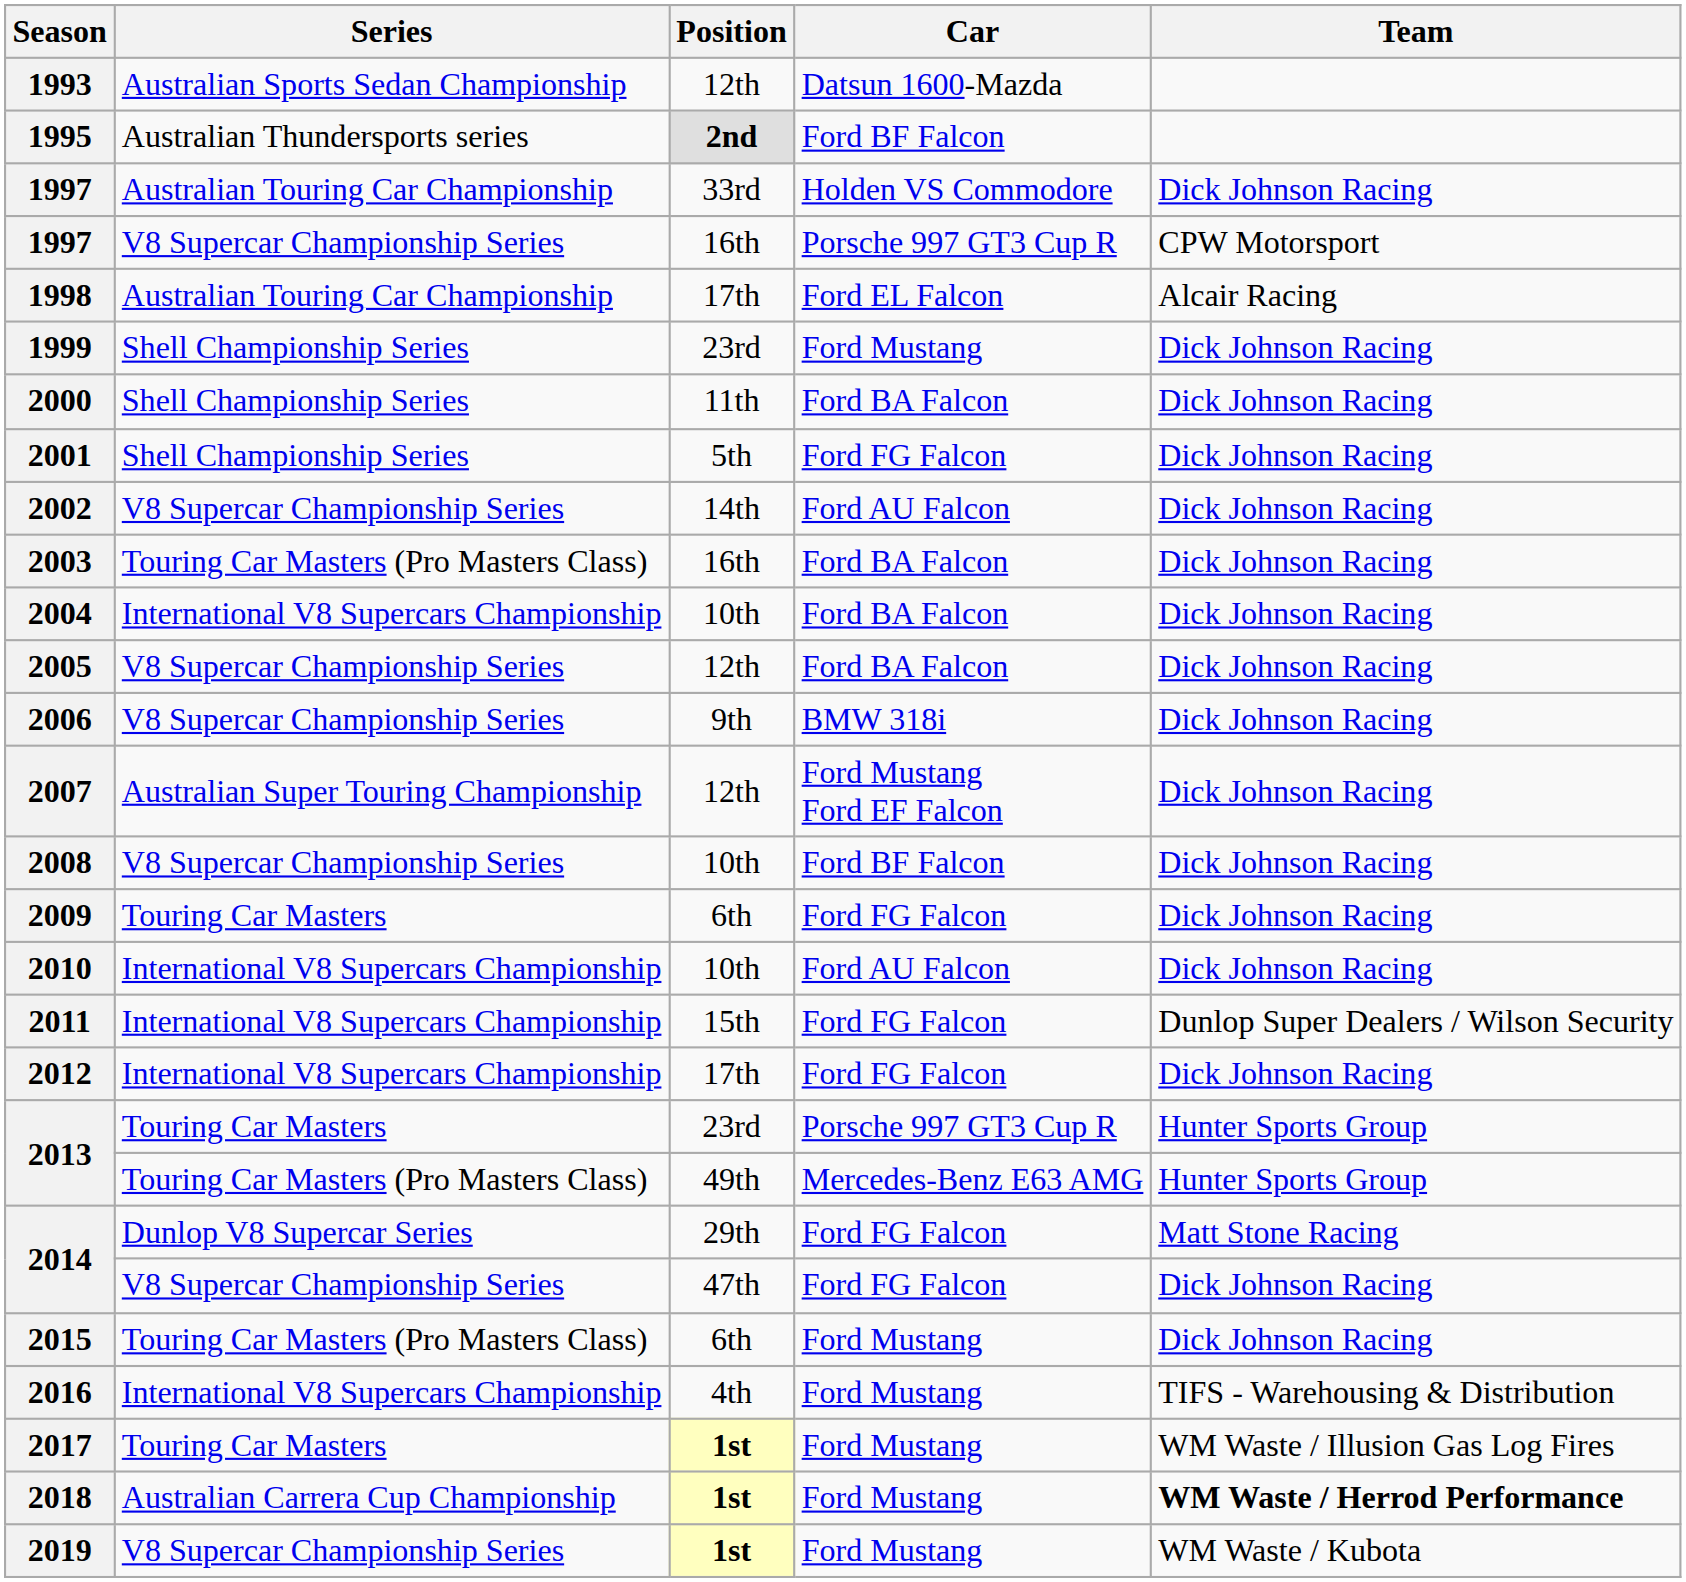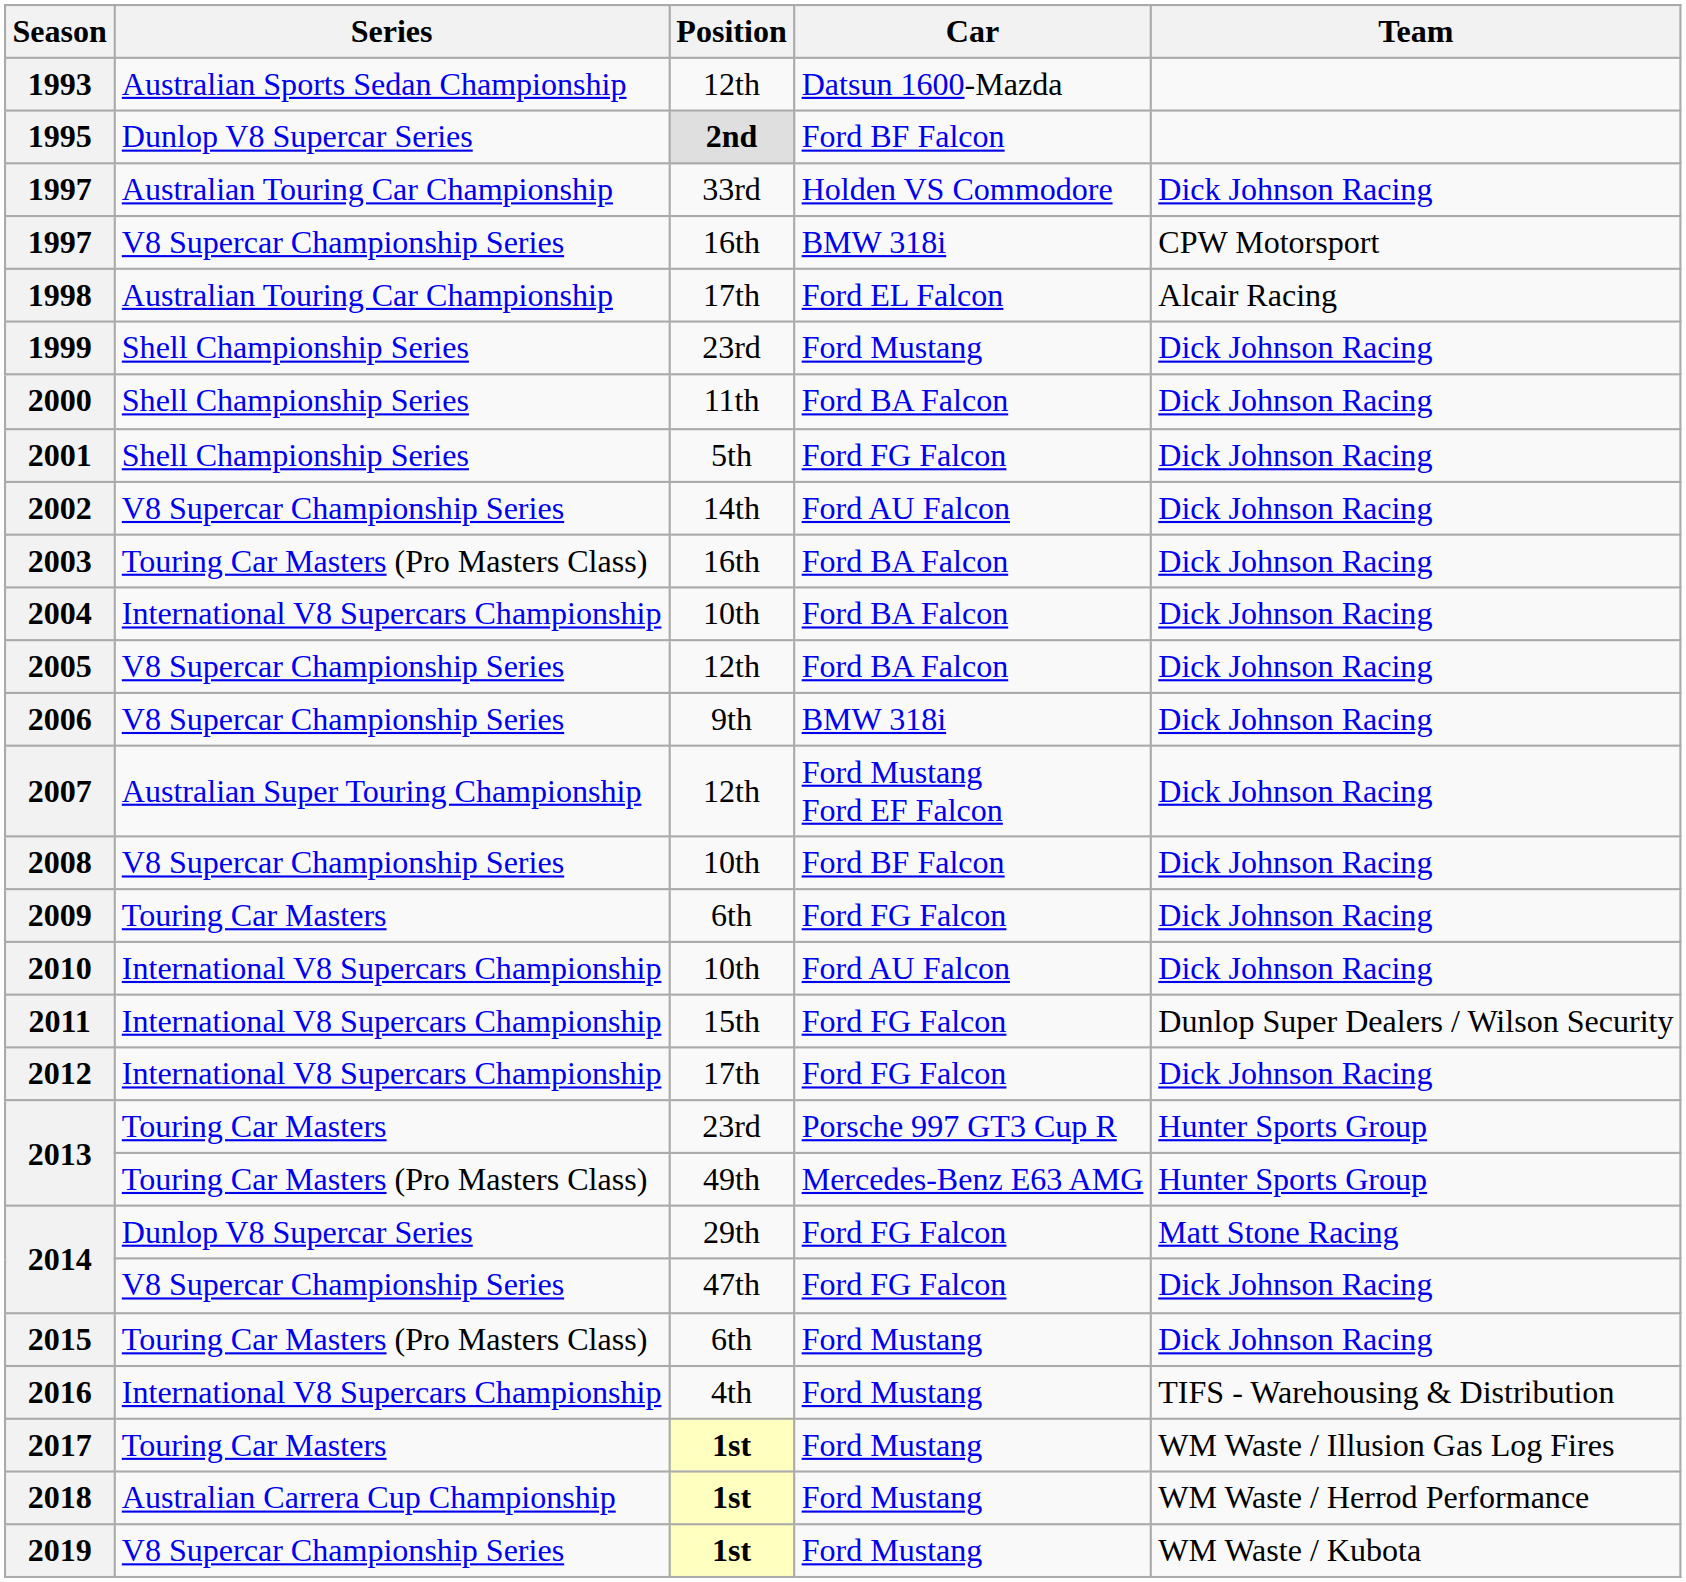 <table class="wikitable" style="font-size: 95%;">
 <tr>
 <th>Season</th>
 <th>Series</th>
 <th>Position</th>
 <th>Car</th>
 <th>Team</th>
 </tr>
 <tr>
 <th>1993</th>
 <td><a href='#'>Australian Sports Sedan Championship</a></td>
 <td align="center">12th</td>
 <td><a href='#'>Datsun 1600</a>-Mazda</td>
 <td></td>
 </tr>
 <tr>
 <th>1995</th>
-<td>Australian Thundersports series</td>
+<td><a href='#'>Dunlop V8 Supercar Series</a></td>
 <td align="center" style="background:#dfdfdf;"><strong>2nd</strong></td>
 <td><a href='#'>Ford BF Falcon</a></td>
 <td></td>
 </tr>
 <tr>
 <th>1997</th>
 <td><a href='#'>Australian Touring Car Championship</a></td>
 <td align="center">33rd</td>
 <td><a href='#'>Holden VS Commodore</a></td>
 <td><a href='#'>Dick Johnson Racing</a></td>
 </tr>
 <tr>
 <th>1997</th>
 <td><a href='#'>V8 Supercar Championship Series</a></td>
 <td align="center">16th</td>
-<td><a href='#'>Porsche 997 GT3 Cup R</a></td>
+<td><a href='#'>BMW 318i</a></td>
 <td>CPW Motorsport</td>
 </tr>
 <tr>
 <th>1998</th>
 <td><a href='#'>Australian Touring Car Championship</a></td>
 <td align="center">17th</td>
 <td><a href='#'>Ford EL Falcon</a></td>
 <td>Alcair Racing</td>
 </tr>
 <tr>
 <th>1999</th>
 <td><a href='#'>Shell Championship Series</a></td>
 <td align="center">23rd</td>
 <td><a href='#'>Ford Mustang</a></td>
 <td><a href='#'>Dick Johnson Racing</a></td>
 </tr>
 <tr>
 <th>2000</th>
 <td><a href='#'>Shell Championship Series</a></td>
 <td align="center">11th</td>
 <td><a href='#'>Ford BA Falcon</a></td>
 <td><a href='#'>Dick Johnson Racing</a></td>
 </tr>
 <tr>
 <th>2001</th>
 <td><a href='#'>Shell Championship Series</a></td>
 <td align="center">5th</td>
 <td><a href='#'>Ford FG Falcon</a></td>
 <td><a href='#'>Dick Johnson Racing</a></td>
 </tr>
 <tr>
 <th>2002</th>
 <td><a href='#'>V8 Supercar Championship Series</a></td>
 <td align="center">14th</td>
 <td><a href='#'>Ford AU Falcon</a></td>
 <td><a href='#'>Dick Johnson Racing</a></td>
 </tr>
 <tr>
 <th>2003</th>
 <td><a href='#'>Touring Car Masters</a> (Pro Masters Class)</td>
 <td align="center">16th</td>
 <td><a href='#'>Ford BA Falcon</a></td>
 <td><a href='#'>Dick Johnson Racing</a></td>
 </tr>
 <tr>
 <th>2004</th>
 <td><a href='#'>International V8 Supercars Championship</a></td>
 <td align="center">10th</td>
 <td><a href='#'>Ford BA Falcon</a></td>
 <td><a href='#'>Dick Johnson Racing</a></td>
 </tr>
 <tr>
 <th>2005</th>
 <td><a href='#'>V8 Supercar Championship Series</a></td>
 <td align="center">12th</td>
 <td><a href='#'>Ford BA Falcon</a></td>
 <td><a href='#'>Dick Johnson Racing</a></td>
 </tr>
 <tr>
 <th>2006</th>
 <td><a href='#'>V8 Supercar Championship Series</a></td>
 <td align="center">9th</td>
 <td><a href='#'>BMW 318i</a></td>
 <td><a href='#'>Dick Johnson Racing</a></td>
 </tr>
 <tr>
 <th>2007</th>
 <td><a href='#'>Australian Super Touring Championship</a></td>
 <td align="center">12th</td>
 <td><a href='#'>Ford Mustang</a><br><a href='#'>Ford EF Falcon</a></td>
 <td><a href='#'>Dick Johnson Racing</a></td>
 </tr>
 <tr>
 <th>2008</th>
 <td><a href='#'>V8 Supercar Championship Series</a></td>
 <td align="center">10th</td>
 <td><a href='#'>Ford BF Falcon</a></td>
 <td><a href='#'>Dick Johnson Racing</a></td>
 </tr>
 <tr>
 <th>2009</th>
 <td><a href='#'>Touring Car Masters</a></td>
 <td align="center">6th</td>
 <td><a href='#'>Ford FG Falcon</a></td>
 <td><a href='#'>Dick Johnson Racing</a></td>
 </tr>
 <tr>
 <th>2010</th>
 <td><a href='#'>International V8 Supercars Championship</a></td>
 <td align="center">10th</td>
 <td><a href='#'>Ford AU Falcon</a></td>
 <td><a href='#'>Dick Johnson Racing</a></td>
 </tr>
 <tr>
 <th>2011</th>
 <td><a href='#'>International V8 Supercars Championship</a></td>
 <td align="center">15th</td>
 <td><a href='#'>Ford FG Falcon</a></td>
 <td>Dunlop Super Dealers / Wilson Security</td>
 </tr>
 <tr>
 <th>2012</th>
 <td><a href='#'>International V8 Supercars Championship</a></td>
 <td align="center">17th</td>
 <td><a href='#'>Ford FG Falcon</a></td>
 <td><a href='#'>Dick Johnson Racing</a></td>
 </tr>
 <tr>
 <th rowspan=2>2013</th>
 <td><a href='#'>Touring Car Masters</a></td>
 <td align="center">23rd</td>
 <td><a href='#'>Porsche 997 GT3 Cup R</a></td>
 <td><a href='#'>Hunter Sports Group</a></td>
 </tr>
 <tr>
 <td><a href='#'>Touring Car Masters</a> (Pro Masters Class)</td>
 <td align="center">49th</td>
 <td><a href='#'>Mercedes-Benz E63 AMG</a></td>
 <td><a href='#'>Hunter Sports Group</a></td>
 </tr>
 <tr>
 <th rowspan=2>2014</th>
 <td><a href='#'>Dunlop V8 Supercar Series</a></td>
 <td align="center">29th</td>
 <td><a href='#'>Ford FG Falcon</a></td>
 <td><a href='#'>Matt Stone Racing</a></td>
 </tr>
 <tr>
 <td><a href='#'>V8 Supercar Championship Series</a></td>
 <td align="center">47th</td>
 <td><a href='#'>Ford FG Falcon</a></td>
 <td><a href='#'>Dick Johnson Racing</a></td>
 </tr>
 <tr>
 <th>2015</th>
 <td><a href='#'>Touring Car Masters</a> (Pro Masters Class)</td>
 <td align="center">6th</td>
 <td><a href='#'>Ford Mustang</a></td>
 <td><a href='#'>Dick Johnson Racing</a></td>
 </tr>
 <tr>
 <th>2016</th>
 <td><a href='#'>International V8 Supercars Championship</a></td>
 <td align="center">4th</td>
 <td><a href='#'>Ford Mustang</a></td>
 <td>TIFS - Warehousing & Distribution</td>
 </tr>
 <tr>
 <th>2017</th>
 <td><a href='#'>Touring Car Masters</a></td>
 <td align="center" style="background:#ffffbf;"><strong>1st</strong></td>
 <td><a href='#'>Ford Mustang</a></td>
 <td>WM Waste / Illusion Gas Log Fires</td>
 </tr>
 <tr>
 <th>2018</th>
 <td><a href='#'>Australian Carrera Cup Championship</a></td>
 <td align="center" style="background:#ffffbf;"><strong>1st</strong></td>
 <td><a href='#'>Ford Mustang</a></td>
-<td><strong>WM Waste / Herrod Performance</strong></td>
+<td>WM Waste / Herrod Performance</td>
 </tr>
 <tr>
 <th>2019</th>
 <td><a href='#'>V8 Supercar Championship Series</a></td>
 <td align="center" style="background:#ffffbf;"><strong>1st</strong></td>
 <td><a href='#'>Ford Mustang</a></td>
 <td>WM Waste / Kubota</td>
 </tr>
 </table>
